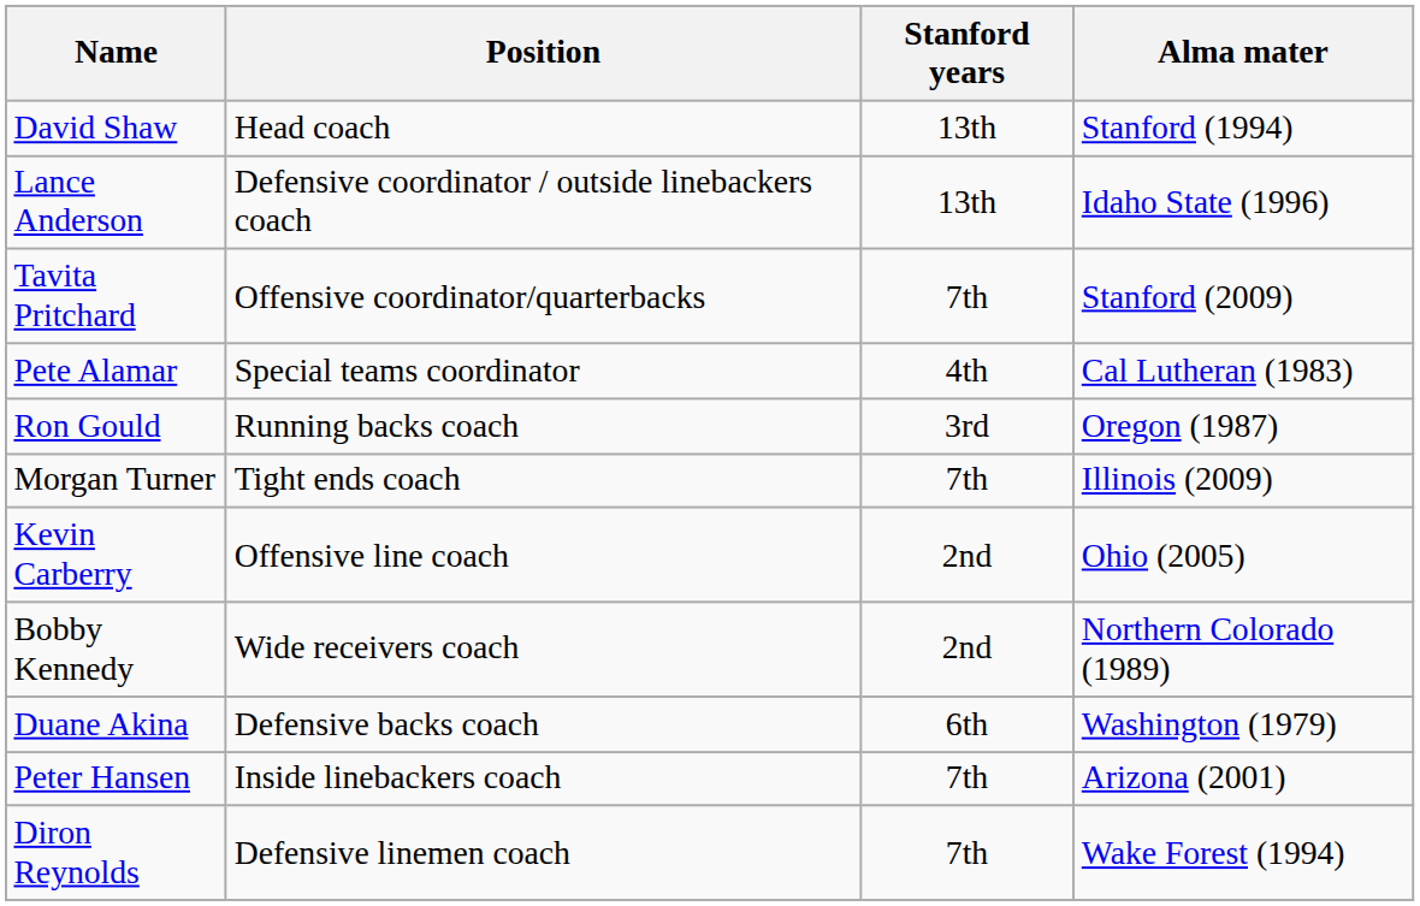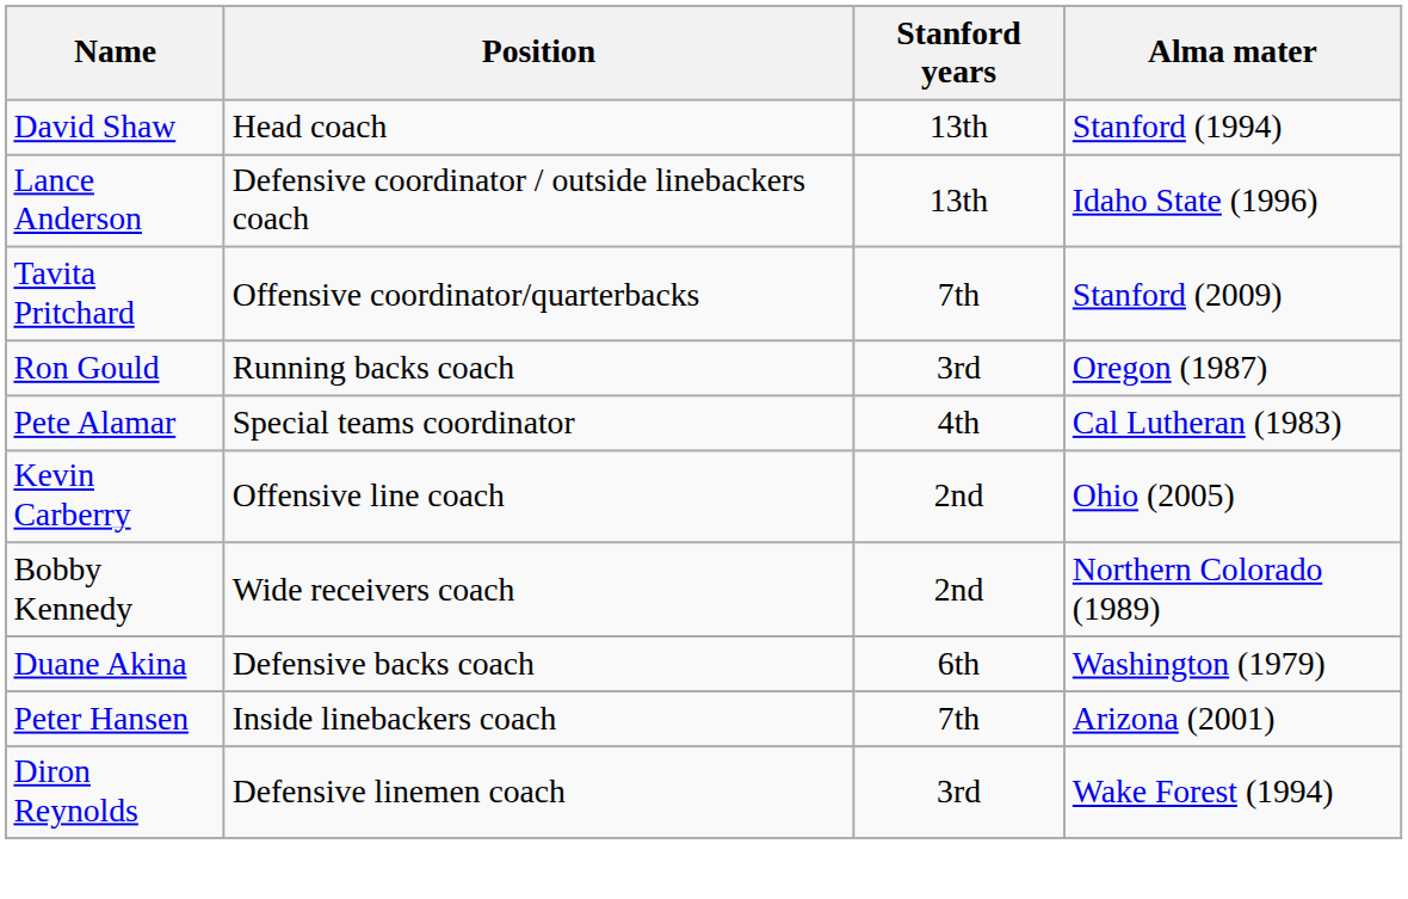 <table class="wikitable" border="1" style="font-size:90%;">
 <tr>
 <th>Name</th>
 <th>Position</th>
 <th>Stanford years</th>
 <th>Alma mater</th>
 </tr>
 <tr>
 <td><a href='#'>David Shaw</a></td>
 <td>Head coach</td>
 <td align=center>13th</td>
 <td><a href='#'>Stanford</a> (1994)</td>
 </tr>
 <tr>
 <td><a href='#'>Lance Anderson</a></td>
 <td>Defensive coordinator / outside linebackers coach</td>
 <td align=center>13th</td>
 <td><a href='#'>Idaho State</a> (1996)</td>
 </tr>
 <tr>
 <td><a href='#'>Tavita Pritchard</a></td>
 <td>Offensive coordinator/quarterbacks</td>
 <td align=center>7th</td>
 <td><a href='#'>Stanford</a> (2009)</td>
 </tr>
 <tr>
-<td><a href='#'>Pete Alamar</a></td>
-<td>Special teams coordinator</td>
-<td align=center>4th</td>
-<td><a href='#'>Cal Lutheran</a> (1983)</td>
-</tr>
-<tr>
 <td><a href='#'>Ron Gould</a></td>
 <td>Running backs coach</td>
 <td align=center>3rd</td>
 <td><a href='#'>Oregon</a> (1987)</td>
 </tr>
 <tr>
-<td>Morgan Turner</td>
-<td>Tight ends coach</td>
-<td align=center>7th</td>
-<td><a href='#'>Illinois</a> (2009)</td>
+<td><a href='#'>Pete Alamar</a></td>
+<td>Special teams coordinator</td>
+<td align=center>4th</td>
+<td><a href='#'>Cal Lutheran</a> (1983)</td>
 </tr>
 <tr>
 <td><a href='#'>Kevin Carberry</a></td>
 <td>Offensive line coach</td>
 <td align=center>2nd</td>
 <td><a href='#'>Ohio</a> (2005)</td>
 </tr>
 <tr>
 <td>Bobby Kennedy</td>
 <td>Wide receivers coach</td>
 <td align=center>2nd</td>
 <td><a href='#'>Northern Colorado</a> (1989)</td>
 </tr>
 <tr>
 <td><a href='#'>Duane Akina</a></td>
 <td>Defensive backs coach</td>
 <td align=center>6th</td>
 <td><a href='#'>Washington</a> (1979)</td>
 </tr>
 <tr>
 <td><a href='#'>Peter Hansen</a></td>
 <td>Inside linebackers coach</td>
 <td align=center>7th</td>
 <td><a href='#'>Arizona</a> (2001)</td>
 </tr>
 <tr>
 <td><a href='#'>Diron Reynolds</a></td>
 <td>Defensive linemen coach</td>
-<td align=center>7th</td>
+<td align=center>3rd</td>
 <td><a href='#'>Wake Forest</a> (1994)</td>
 </tr>
 </table>
